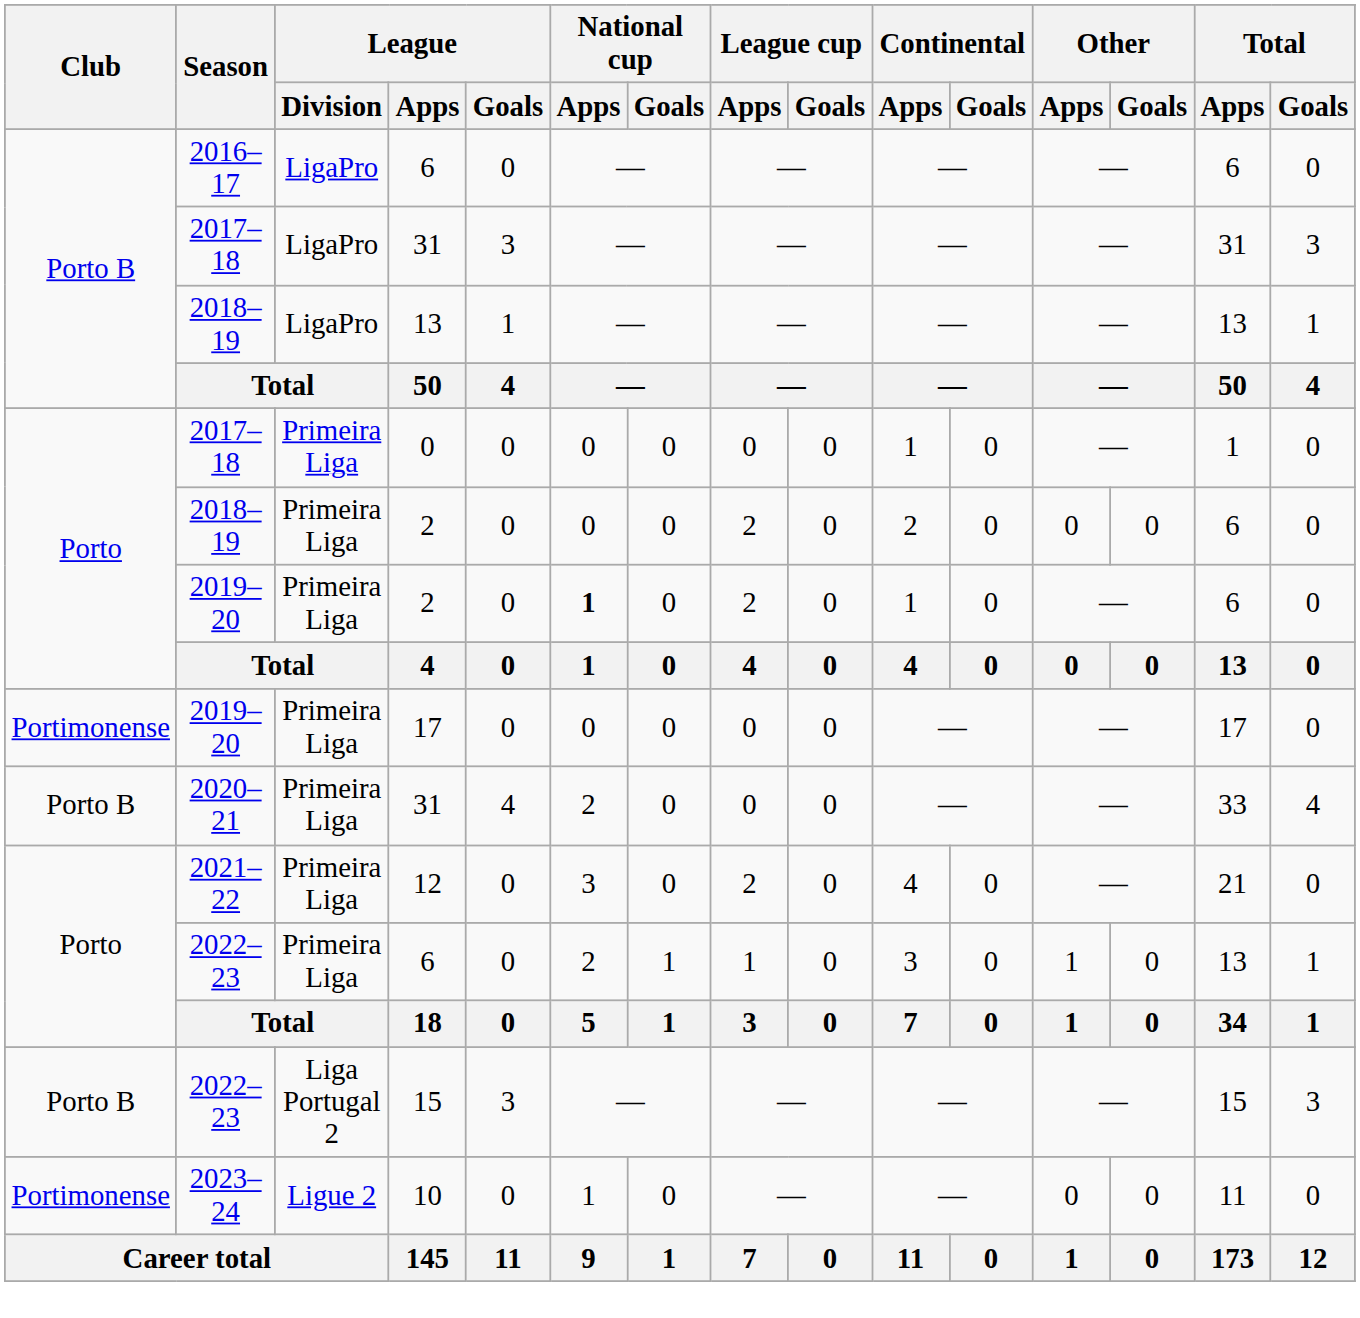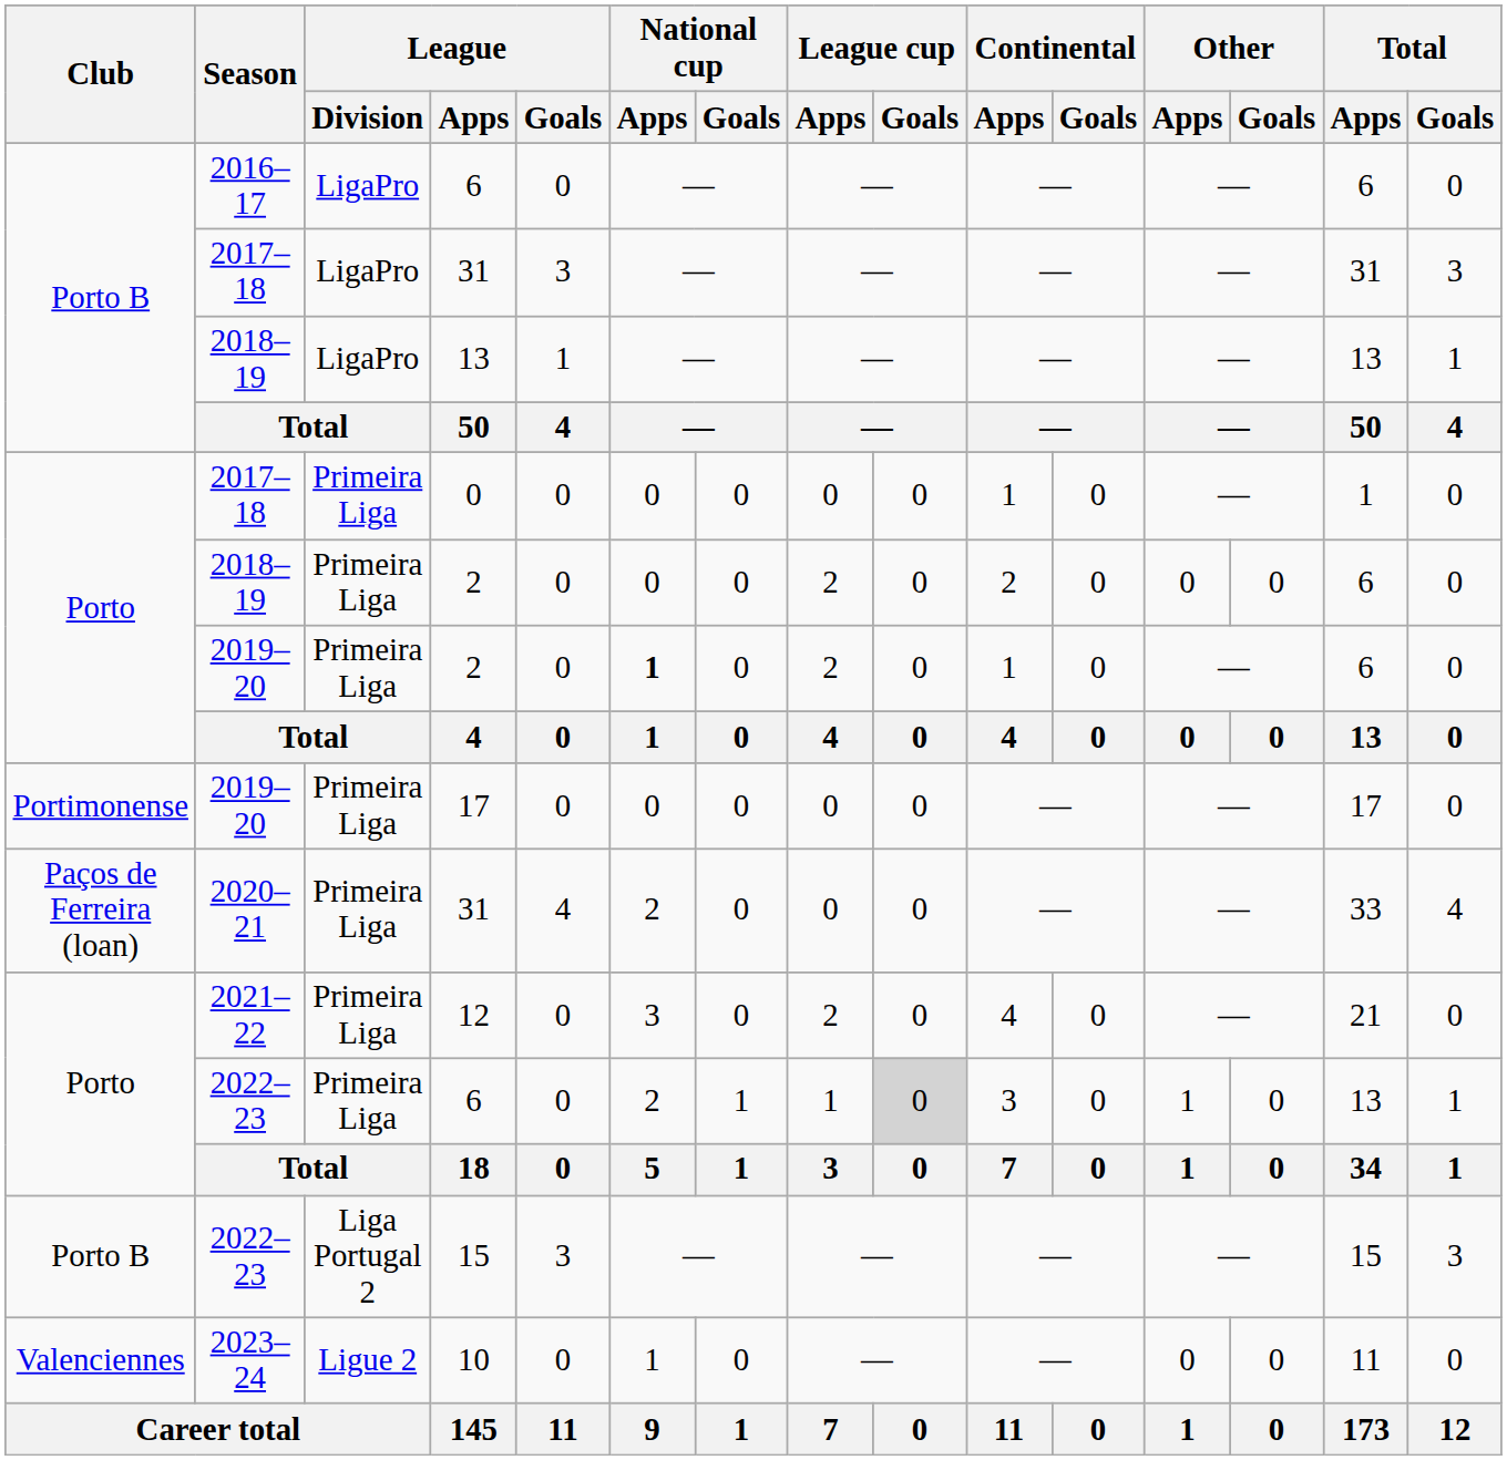 <table class="wikitable" style="text-align: center">
 <tr>
 <th rowspan="2">Club</th>
 <th rowspan="2">Season</th>
 <th colspan="3">League</th>
 <th colspan="2">National cup</th>
 <th colspan="2">League cup</th>
 <th colspan="2">Continental</th>
 <th colspan="2">Other</th>
 <th colspan="2">Total</th>
 </tr>
 <tr>
 <th>Division</th>
 <th>Apps</th>
 <th>Goals</th>
 <th>Apps</th>
 <th>Goals</th>
 <th>Apps</th>
 <th>Goals</th>
 <th>Apps</th>
 <th>Goals</th>
 <th>Apps</th>
 <th>Goals</th>
 <th>Apps</th>
 <th>Goals</th>
 </tr>
 <tr>
 <td rowspan="4"><a href='#'>Porto B</a></td>
 <td><a href='#'>2016–17</a></td>
 <td><a href='#'>LigaPro</a></td>
 <td>6</td>
 <td>0</td>
 <td colspan="2">—</td>
 <td colspan="2">—</td>
 <td colspan="2">—</td>
 <td colspan="2">—</td>
 <td>6</td>
 <td>0</td>
 </tr>
 <tr>
 <td><a href='#'>2017–18</a></td>
 <td>LigaPro</td>
 <td>31</td>
 <td>3</td>
 <td colspan="2">—</td>
 <td colspan="2">—</td>
 <td colspan="2">—</td>
 <td colspan="2">—</td>
 <td>31</td>
 <td>3</td>
 </tr>
 <tr>
 <td><a href='#'>2018–19</a></td>
 <td>LigaPro</td>
 <td>13</td>
 <td>1</td>
 <td colspan="2">—</td>
 <td colspan="2">—</td>
 <td colspan="2">—</td>
 <td colspan="2">—</td>
 <td>13</td>
 <td>1</td>
 </tr>
 <tr>
 <th colspan="2">Total</th>
 <th>50</th>
 <th>4</th>
 <th colspan="2">—</th>
 <th colspan="2">—</th>
 <th colspan="2">—</th>
 <th colspan="2">—</th>
 <th>50</th>
 <th>4</th>
 </tr>
 <tr>
 <td rowspan="4"><a href='#'>Porto</a></td>
 <td><a href='#'>2017–18</a></td>
 <td><a href='#'>Primeira Liga</a></td>
 <td>0</td>
 <td>0</td>
 <td>0</td>
 <td>0</td>
 <td>0</td>
 <td>0</td>
 <td>1</td>
 <td>0</td>
 <td colspan="2">—</td>
 <td>1</td>
 <td>0</td>
 </tr>
 <tr>
 <td><a href='#'>2018–19</a></td>
 <td>Primeira Liga</td>
 <td>2</td>
 <td>0</td>
 <td>0</td>
 <td>0</td>
 <td>2</td>
 <td>0</td>
 <td>2</td>
 <td>0</td>
 <td>0</td>
 <td>0</td>
 <td>6</td>
 <td>0</td>
 </tr>
 <tr>
 <td><a href='#'>2019–20</a></td>
 <td>Primeira Liga</td>
 <td>2</td>
 <td>0</td>
 <td><strong>1</strong></td>
 <td>0</td>
 <td>2</td>
 <td>0</td>
 <td>1</td>
 <td>0</td>
 <td colspan="2">—</td>
 <td>6</td>
 <td>0</td>
 </tr>
 <tr>
 <th colspan="2">Total</th>
 <th>4</th>
 <th>0</th>
 <th>1</th>
 <th>0</th>
 <th>4</th>
 <th>0</th>
 <th>4</th>
 <th>0</th>
 <th>0</th>
 <th>0</th>
 <th>13</th>
 <th>0</th>
 </tr>
 <tr>
 <td><a href='#'>Portimonense</a></td>
 <td><a href='#'>2019–20</a></td>
 <td>Primeira Liga</td>
 <td>17</td>
 <td>0</td>
 <td>0</td>
 <td>0</td>
 <td>0</td>
 <td>0</td>
 <td colspan="2">—</td>
 <td colspan="2">—</td>
 <td>17</td>
 <td>0</td>
 </tr>
 <tr>
-<td>Porto B</td>
+<td><a href='#'>Paços de Ferreira</a> (loan)</td>
 <td><a href='#'>2020–21</a></td>
 <td>Primeira Liga</td>
 <td>31</td>
 <td>4</td>
 <td>2</td>
 <td>0</td>
 <td>0</td>
 <td>0</td>
 <td colspan="2">—</td>
 <td colspan="2">—</td>
 <td>33</td>
 <td>4</td>
 </tr>
 <tr>
 <td rowspan="3">Porto</td>
 <td><a href='#'>2021–22</a></td>
 <td>Primeira Liga</td>
 <td>12</td>
 <td>0</td>
 <td>3</td>
 <td>0</td>
 <td>2</td>
 <td>0</td>
 <td>4</td>
 <td>0</td>
 <td colspan="2">—</td>
 <td>21</td>
 <td>0</td>
 </tr>
 <tr>
 <td><a href='#'>2022–23</a></td>
 <td>Primeira Liga</td>
 <td>6</td>
 <td>0</td>
 <td>2</td>
 <td>1</td>
 <td>1</td>
-<td>0</td>
+<td style="background: lightgrey;">0</td>
 <td>3</td>
 <td>0</td>
 <td>1</td>
 <td>0</td>
 <td>13</td>
 <td>1</td>
 </tr>
 <tr>
 <th colspan="2">Total</th>
 <th>18</th>
 <th>0</th>
 <th>5</th>
 <th>1</th>
 <th>3</th>
 <th>0</th>
 <th>7</th>
 <th>0</th>
 <th>1</th>
 <th>0</th>
 <th>34</th>
 <th>1</th>
 </tr>
 <tr>
 <td>Porto B</td>
 <td><a href='#'>2022–23</a></td>
 <td>Liga Portugal 2</td>
 <td>15</td>
 <td>3</td>
 <td colspan="2">—</td>
 <td colspan="2">—</td>
 <td colspan="2">—</td>
 <td colspan="2">—</td>
 <td>15</td>
 <td>3</td>
 </tr>
 <tr>
-<td><a href='#'>Portimonense</a></td>
+<td><a href='#'>Valenciennes</a></td>
 <td><a href='#'>2023–24</a></td>
 <td><a href='#'>Ligue 2</a></td>
 <td>10</td>
 <td>0</td>
 <td>1</td>
 <td>0</td>
 <td colspan="2">—</td>
 <td colspan="2">—</td>
 <td>0</td>
 <td>0</td>
 <td>11</td>
 <td>0</td>
 </tr>
 <tr>
 <th colspan="3">Career total</th>
 <th>145</th>
 <th>11</th>
 <th>9</th>
 <th>1</th>
 <th>7</th>
 <th>0</th>
 <th>11</th>
 <th>0</th>
 <th>1</th>
 <th>0</th>
 <th>173</th>
 <th>12</th>
 </tr>
 </table>
